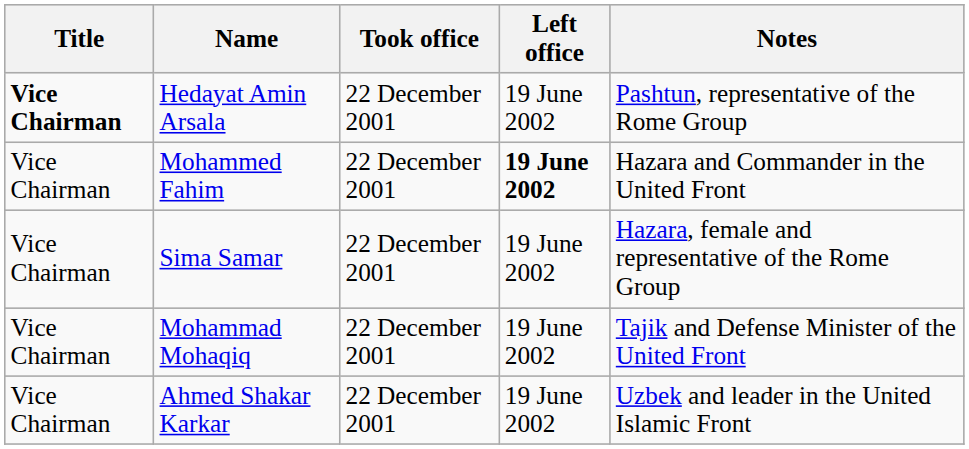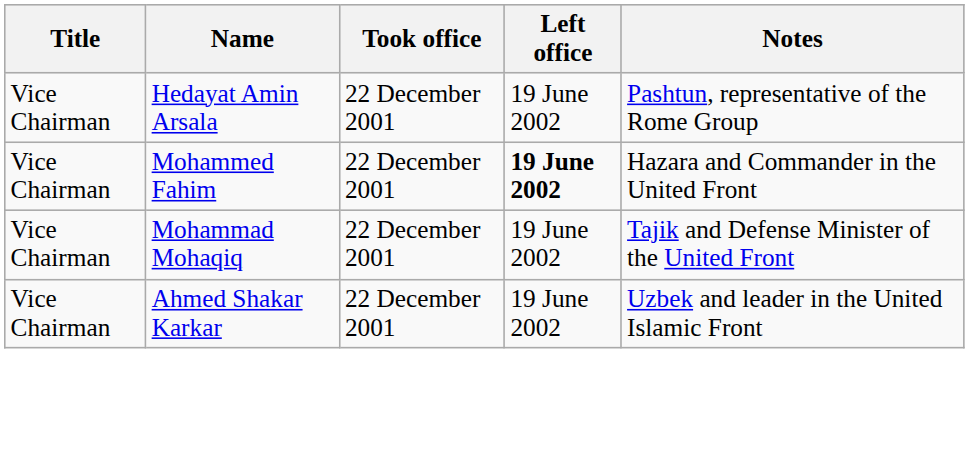 <table class="wikitable">
 <tr>
 <th>Title</th>
 <th>Name</th>
 <th>Took office</th>
 <th>Left office</th>
 <th>Notes</th>
 </tr>
 <tr>
-<td><strong>Vice Chairman</strong></td>
+<td>Vice Chairman</td>
 <td><a href='#'>Hedayat Amin Arsala</a></td>
 <td>22 December 2001</td>
 <td>19 June 2002</td>
 <td><a href='#'>Pashtun</a>, representative of the Rome Group</td>
 </tr>
 <tr>
 <td>Vice Chairman</td>
 <td><a href='#'>Mohammed Fahim</a></td>
 <td>22 December 2001</td>
 <td><strong>19 June 2002</strong></td>
 <td>Hazara and Commander in the United Front</td>
-</tr>
-<tr>
-<td>Vice Chairman</td>
-<td><a href='#'>Sima Samar</a></td>
-<td>22 December 2001</td>
-<td>19 June 2002</td>
-<td><a href='#'>Hazara</a>, female and representative of the Rome Group</td>
 </tr>
 <tr>
 <td>Vice Chairman</td>
 <td><a href='#'>Mohammad Mohaqiq</a></td>
 <td>22 December 2001</td>
 <td>19 June 2002</td>
 <td><a href='#'>Tajik</a> and Defense Minister of the <a href='#'>United Front</a></td>
 </tr>
 <tr>
 <td>Vice Chairman</td>
 <td><a href='#'>Ahmed Shakar Karkar</a></td>
 <td>22 December 2001</td>
 <td>19 June 2002</td>
 <td><a href='#'>Uzbek</a> and leader in the United Islamic Front</td>
 </tr>
 </table>
